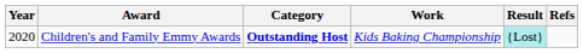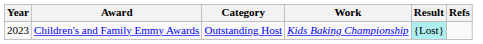 <table class="wikitable">
 <tr>
 <th>Year</th>
 <th>Award</th>
 <th>Category</th>
 <th>Work</th>
 <th>Result</th>
 <th>Refs</th>
 </tr>
 <tr>
-<td>2020</td>
+<td>2023</td>
 <td><a href='#'>Children's and Family Emmy Awards</a></td>
-<td><strong><a href='#'>Outstanding Host</a></strong></td>
+<td><a href='#'>Outstanding Host</a></td>
 <td><em><a href='#'>Kids Baking Championship</a></em></td>
 <td style="background: paleturquoise;">{Lost}</td>
 <td></td>
 </tr>
 </table>
